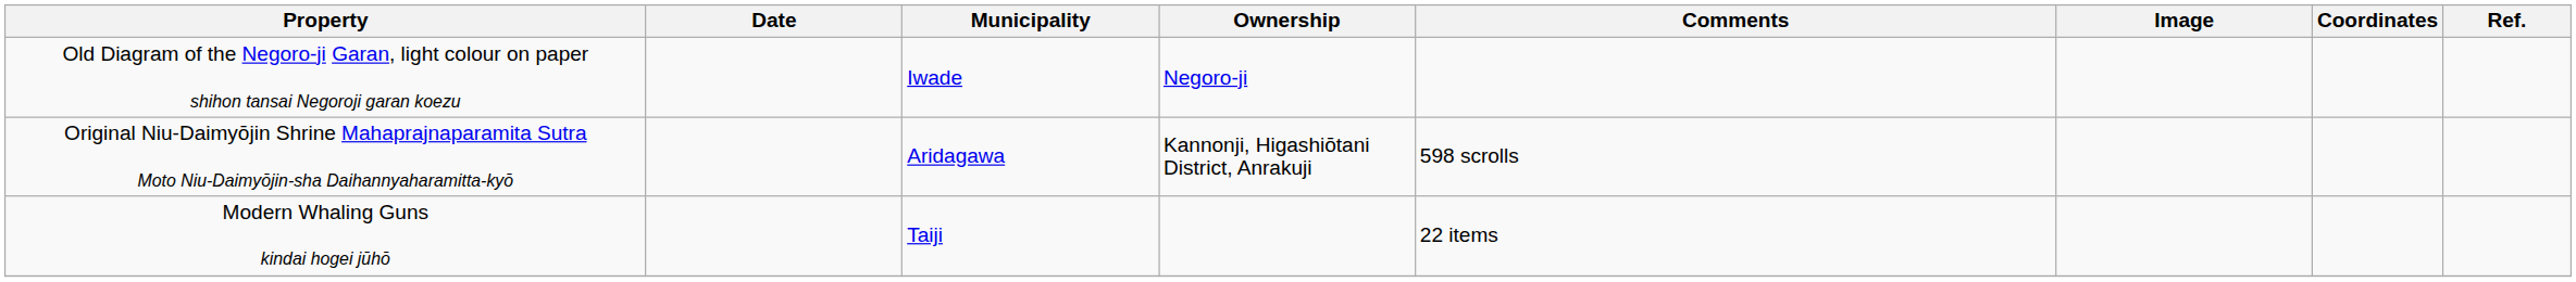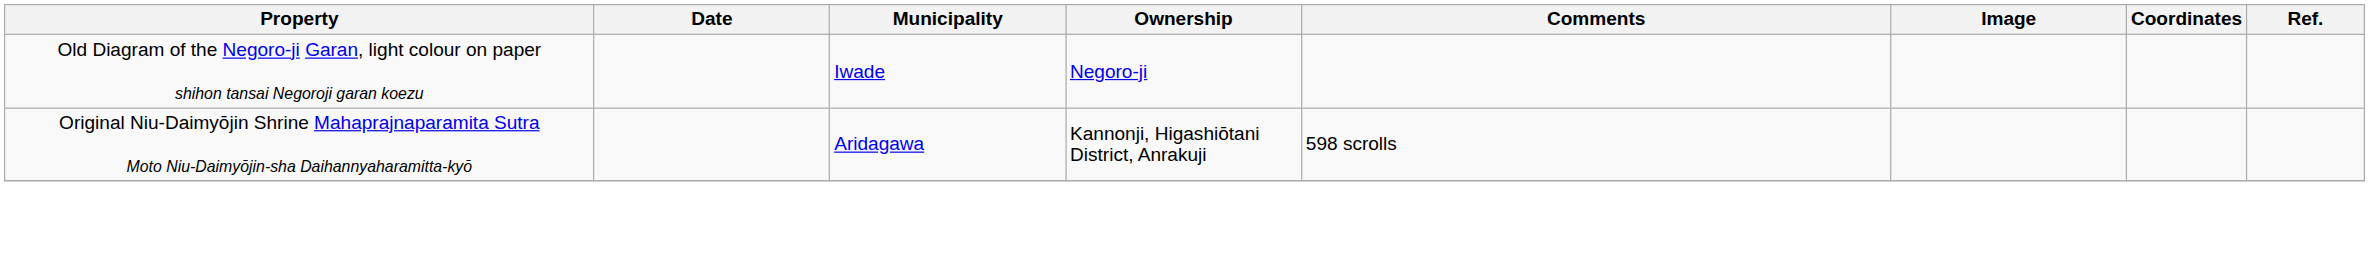 <table class="wikitable sortable"  style="width:100%;">
 <tr>
 <th width="25%" align="left">Property</th>
 <th width="10%" align="left">Date</th>
 <th width="10%" align="left">Municipality</th>
 <th width="10%" align="left">Ownership</th>
 <th width="25%" align="left" class="unsortable">Comments</th>
 <th width="10%" align="left" class="unsortable">Image</th>
 <th width="5%" align="left" class="unsortable">Coordinates</th>
 <th width="5%" align="left" class="unsortable">Ref.</th>
 </tr>
 <tr>
 <td align="center">Old Diagram of the <a href='#'>Negoro-ji</a> <a href='#'>Garan</a>, light colour on paper<br><br><small><em>shihon tansai Negoroji garan koezu</em></small></td>
 <td></td>
 <td><a href='#'>Iwade</a></td>
 <td><a href='#'>Negoro-ji</a></td>
 <td></td>
 <td></td>
 <td></td>
 <td></td>
 </tr>
 <tr>
 <td align="center">Original Niu-Daimyōjin Shrine <a href='#'>Mahaprajnaparamita Sutra</a><br><br><small><em>Moto Niu-Daimyōjin-sha Daihannyaharamitta-kyō</em></small></td>
 <td></td>
 <td><a href='#'>Aridagawa</a></td>
 <td>Kannonji, Higashiōtani District, Anrakuji</td>
 <td>598 scrolls</td>
 <td></td>
 <td></td>
 <td></td>
 </tr>
 <tr>
-<td align="center">Modern Whaling Guns<br><br><small><em>kindai hogei jūhō</em></small></td>
-<td></td>
-<td><a href='#'>Taiji</a></td>
-<td></td>
-<td>22 items</td>
-<td></td>
-<td></td>
-<td></td>
-</tr>
-<tr>
 </tr>
 </table>
